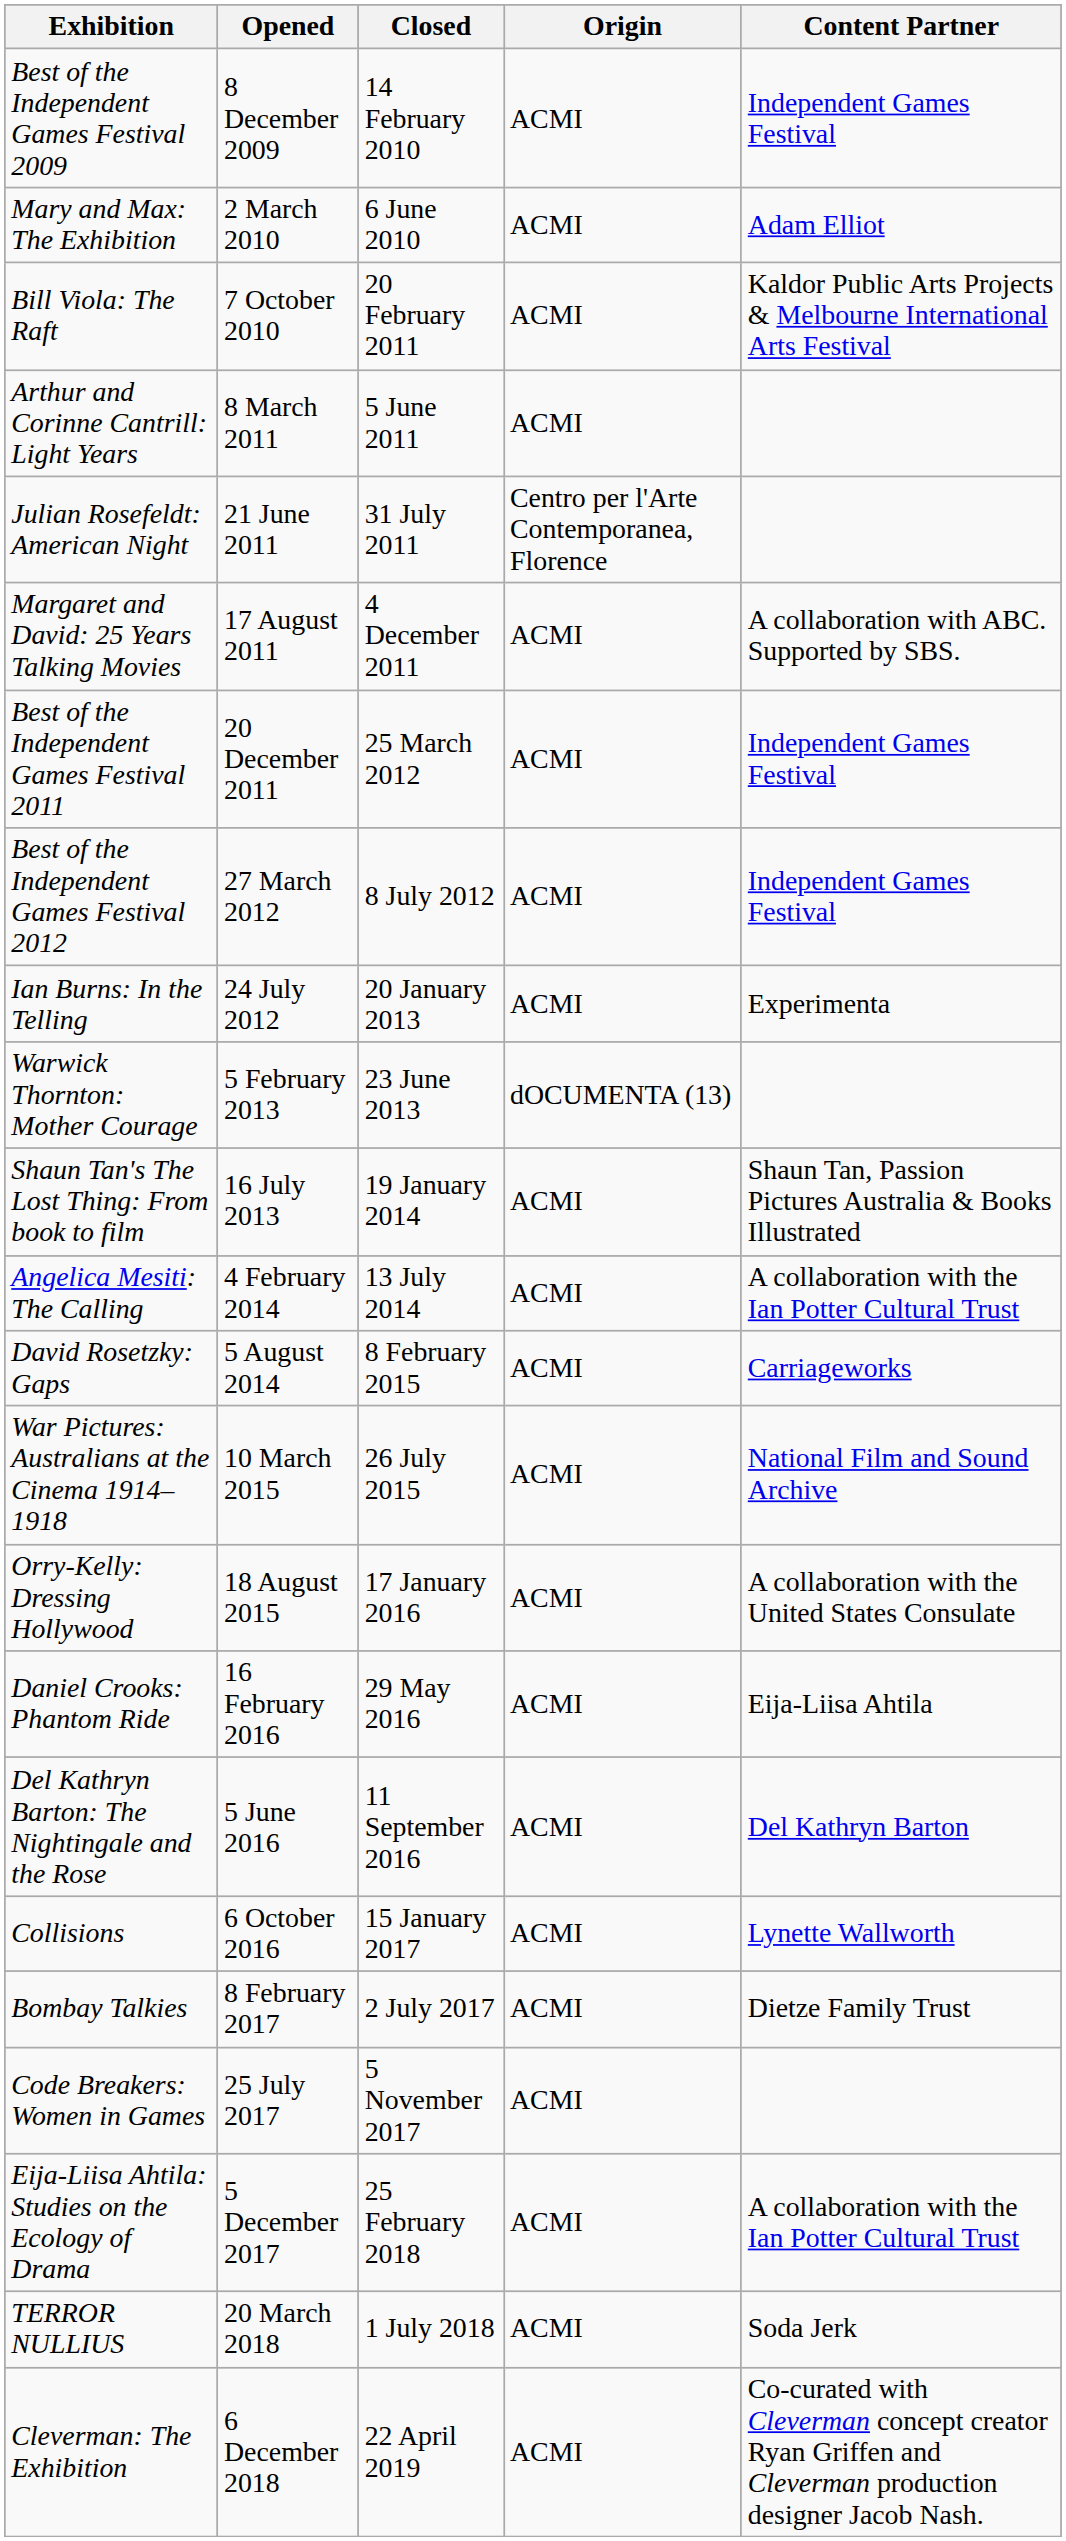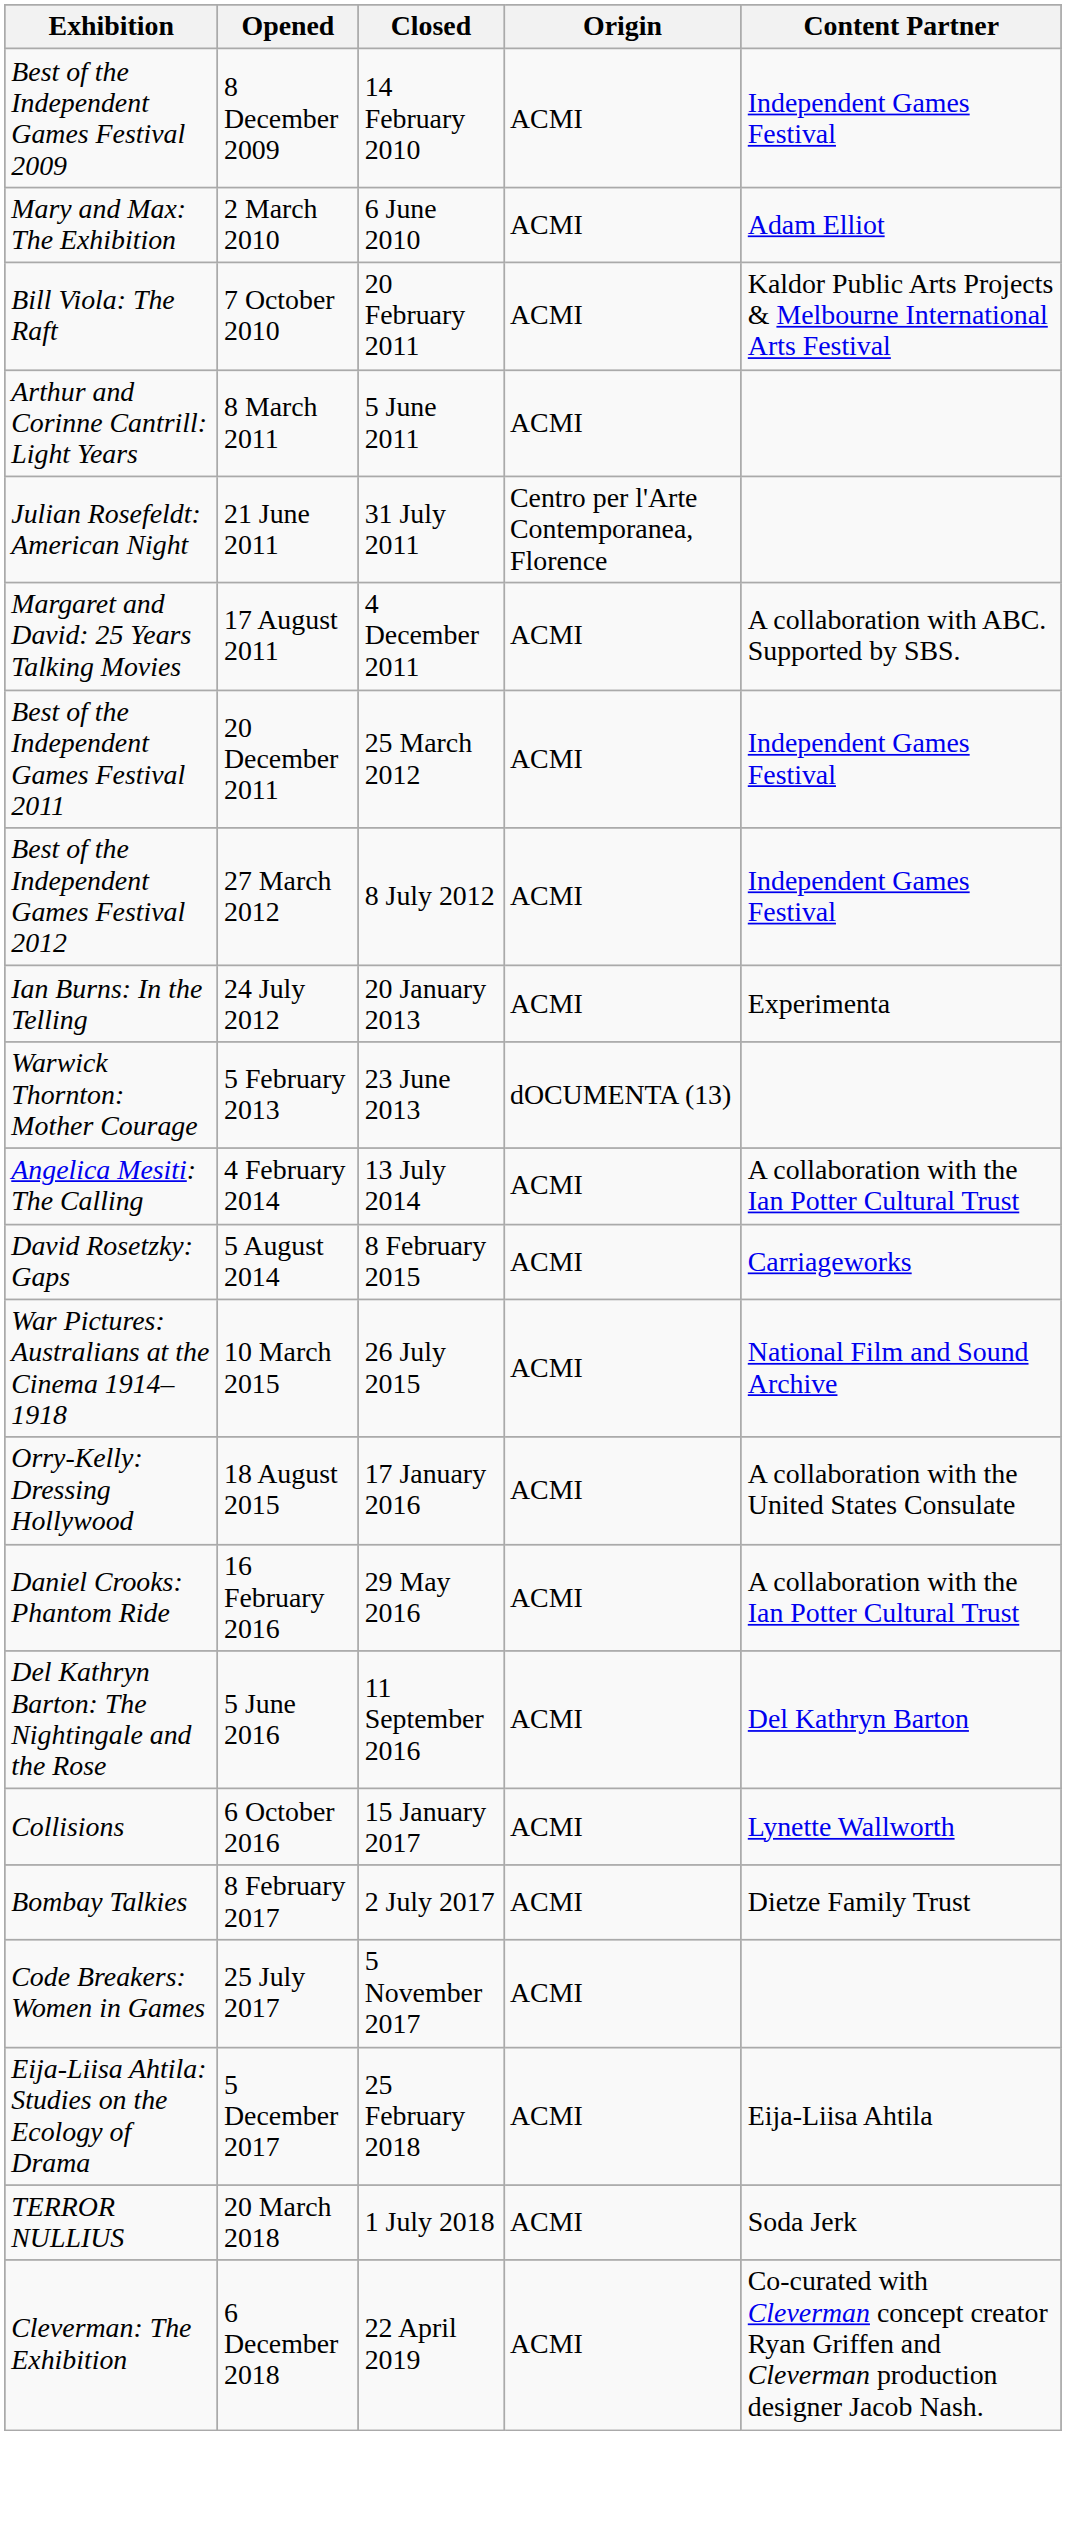 <table class="wikitable" border="1">
 <tr>
 <th>Exhibition</th>
 <th>Opened</th>
 <th>Closed</th>
 <th>Origin</th>
 <th>Content Partner</th>
 </tr>
 <tr>
 <td><em>Best of the Independent Games Festival 2009</em></td>
 <td>8 December 2009</td>
 <td>14 February 2010</td>
 <td>ACMI</td>
 <td><a href='#'>Independent Games Festival</a></td>
 </tr>
 <tr>
 <td><em>Mary and Max: The Exhibition</em></td>
 <td>2 March 2010</td>
 <td>6 June 2010</td>
 <td>ACMI</td>
 <td><a href='#'>Adam Elliot</a></td>
 </tr>
 <tr>
 <td><em>Bill Viola: The Raft</em></td>
 <td>7 October 2010</td>
 <td>20 February 2011</td>
 <td>ACMI</td>
 <td>Kaldor Public Arts Projects & <a href='#'>Melbourne International Arts Festival</a></td>
 </tr>
 <tr>
 <td><em>Arthur and Corinne Cantrill: Light Years</em></td>
 <td>8 March 2011</td>
 <td>5 June 2011</td>
 <td>ACMI</td>
 <td></td>
 </tr>
 <tr>
 <td><em>Julian Rosefeldt: American Night</em></td>
 <td>21 June 2011</td>
 <td>31 July 2011</td>
 <td>Centro per l'Arte Contemporanea, Florence</td>
 <td></td>
 </tr>
 <tr>
 <td><em>Margaret and David: 25 Years Talking Movies</em></td>
 <td>17 August 2011</td>
 <td>4 December 2011</td>
 <td>ACMI</td>
 <td>A collaboration with ABC. Supported by SBS.</td>
 </tr>
 <tr>
 <td><em>Best of the Independent Games Festival 2011</em></td>
 <td>20 December 2011</td>
 <td>25 March 2012</td>
 <td>ACMI</td>
 <td><a href='#'>Independent Games Festival</a></td>
 </tr>
 <tr>
 <td><em>Best of the Independent Games Festival 2012</em></td>
 <td>27 March 2012</td>
 <td>8 July 2012</td>
 <td>ACMI</td>
 <td><a href='#'>Independent Games Festival</a></td>
 </tr>
 <tr>
 <td><em>Ian Burns: In the Telling</em></td>
 <td>24 July 2012</td>
 <td>20 January 2013</td>
 <td>ACMI</td>
 <td>Experimenta</td>
 </tr>
 <tr>
 <td><em>Warwick Thornton: Mother Courage</em></td>
 <td>5 February 2013</td>
 <td>23 June 2013</td>
 <td>dOCUMENTA (13)</td>
 <td></td>
 </tr>
 <tr>
-<td><em>Shaun Tan's The Lost Thing: From book to film</em></td>
-<td>16 July 2013</td>
-<td>19 January 2014</td>
-<td>ACMI</td>
-<td>Shaun Tan, Passion Pictures Australia & Books Illustrated</td>
-</tr>
-<tr>
 <td><em><a href='#'>Angelica Mesiti</a>: The Calling</em></td>
 <td>4 February 2014</td>
 <td>13 July 2014</td>
 <td>ACMI</td>
 <td>A collaboration with the <a href='#'>Ian Potter Cultural Trust</a></td>
 </tr>
 <tr>
 <td><em>David Rosetzky: Gaps</em></td>
 <td>5 August 2014</td>
 <td>8 February 2015</td>
 <td>ACMI</td>
 <td><a href='#'>Carriageworks</a></td>
 </tr>
 <tr>
 <td><em>War Pictures: Australians at the Cinema 1914–1918</em></td>
 <td>10 March 2015</td>
 <td>26 July 2015</td>
 <td>ACMI</td>
 <td><a href='#'>National Film and Sound Archive</a></td>
 </tr>
 <tr>
 <td><em>Orry-Kelly: Dressing Hollywood</em></td>
 <td>18 August 2015</td>
 <td>17 January 2016</td>
 <td>ACMI</td>
 <td>A collaboration with the United States Consulate</td>
 </tr>
 <tr>
 <td><em>Daniel Crooks: Phantom Ride</em></td>
 <td>16 February 2016</td>
 <td>29 May 2016</td>
 <td>ACMI</td>
-<td>Eija-Liisa Ahtila</td>
+<td>A collaboration with the <a href='#'>Ian Potter Cultural Trust</a></td>
 </tr>
 <tr>
 <td><em>Del Kathryn Barton: The Nightingale and the Rose</em></td>
 <td>5 June 2016</td>
 <td>11 September 2016</td>
 <td>ACMI</td>
 <td><a href='#'>Del Kathryn Barton</a></td>
 </tr>
 <tr>
 <td><em>Collisions</em></td>
 <td>6 October 2016</td>
 <td>15 January 2017</td>
 <td>ACMI</td>
 <td><a href='#'>Lynette Wallworth</a></td>
 </tr>
 <tr>
 <td><em>Bombay Talkies</em></td>
 <td>8 February 2017</td>
 <td>2 July 2017</td>
 <td>ACMI</td>
 <td>Dietze Family Trust</td>
 </tr>
 <tr>
 <td><em>Code Breakers: Women in Games</em></td>
 <td>25 July 2017</td>
 <td>5 November 2017</td>
 <td>ACMI</td>
 <td></td>
 </tr>
 <tr>
 <td><em>Eija-Liisa Ahtila: Studies on the Ecology of Drama</em></td>
 <td>5 December 2017</td>
 <td>25 February 2018</td>
 <td>ACMI</td>
-<td>A collaboration with the <a href='#'>Ian Potter Cultural Trust</a></td>
+<td>Eija-Liisa Ahtila</td>
 </tr>
 <tr>
 <td><em>TERROR NULLIUS</em></td>
 <td>20 March 2018</td>
 <td>1 July 2018</td>
 <td>ACMI</td>
 <td>Soda Jerk</td>
 </tr>
 <tr>
 <td><em>Cleverman: The Exhibition</em></td>
 <td>6 December 2018</td>
 <td>22 April 2019</td>
 <td>ACMI</td>
 <td>Co-curated with <em><a href='#'>Cleverman</a></em> concept creator Ryan Griffen and <em>Cleverman</em> production designer Jacob Nash.</td>
 </tr>
 </table>
